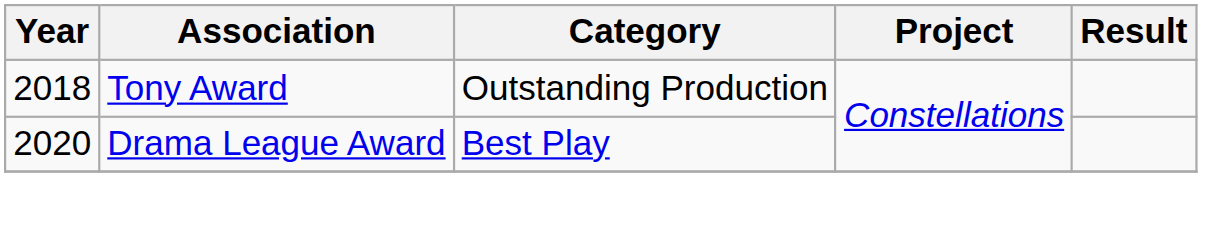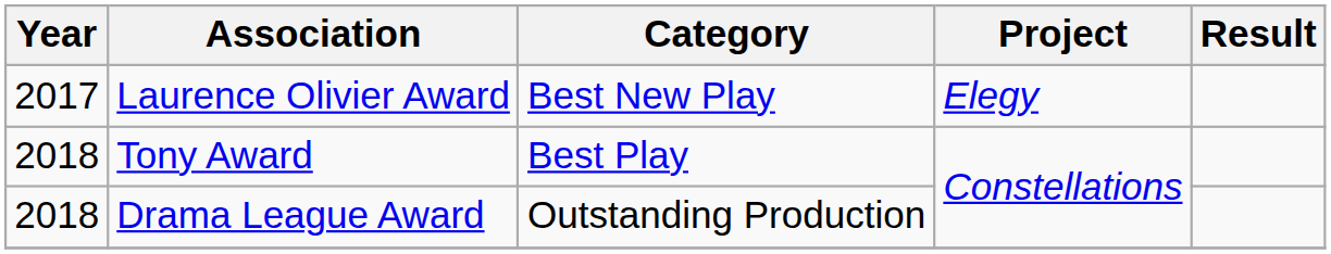 <table class="wikitable">
 <tr>
 <th>Year</th>
 <th>Association</th>
 <th>Category</th>
 <th>Project</th>
 <th>Result</th>
 </tr>
 <tr>
+<td>2017</td>
+<td><a href='#'>Laurence Olivier Award</a></td>
+<td><a href='#'>Best New Play</a></td>
+<td><em><a href='#'>Elegy</a></em></td>
+<td></td>
+</tr>
+<tr>
 <td>2018</td>
 <td><a href='#'>Tony Award</a></td>
-<td>Outstanding Production</td>
+<td><a href='#'>Best Play</a></td>
 <td rowspan=2><em><a href='#'>Constellations</a></em></td>
 <td></td>
 </tr>
 <tr>
-<td>2020</td>
+<td>2018</td>
 <td><a href='#'>Drama League Award</a></td>
-<td><a href='#'>Best Play</a></td>
+<td>Outstanding Production</td>
 <td></td>
 </tr>
 <tr>
 </tr>
 </table>
